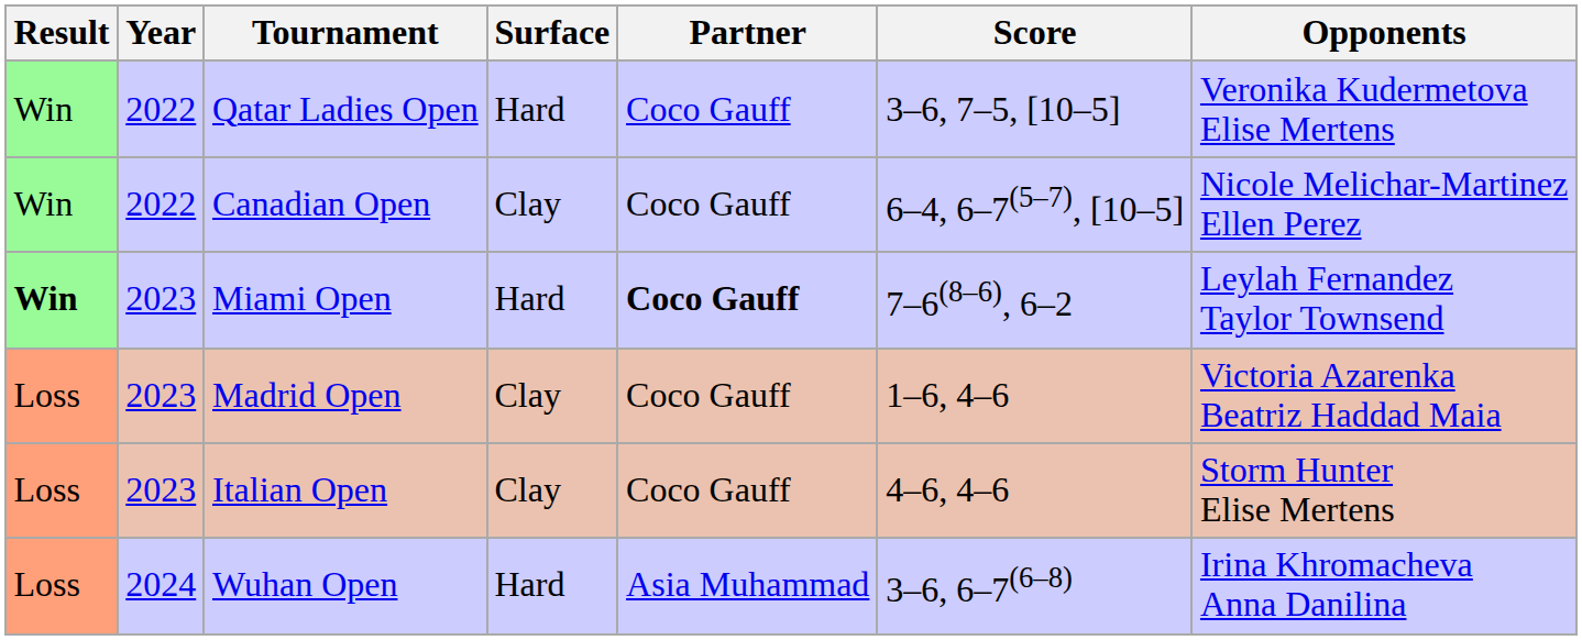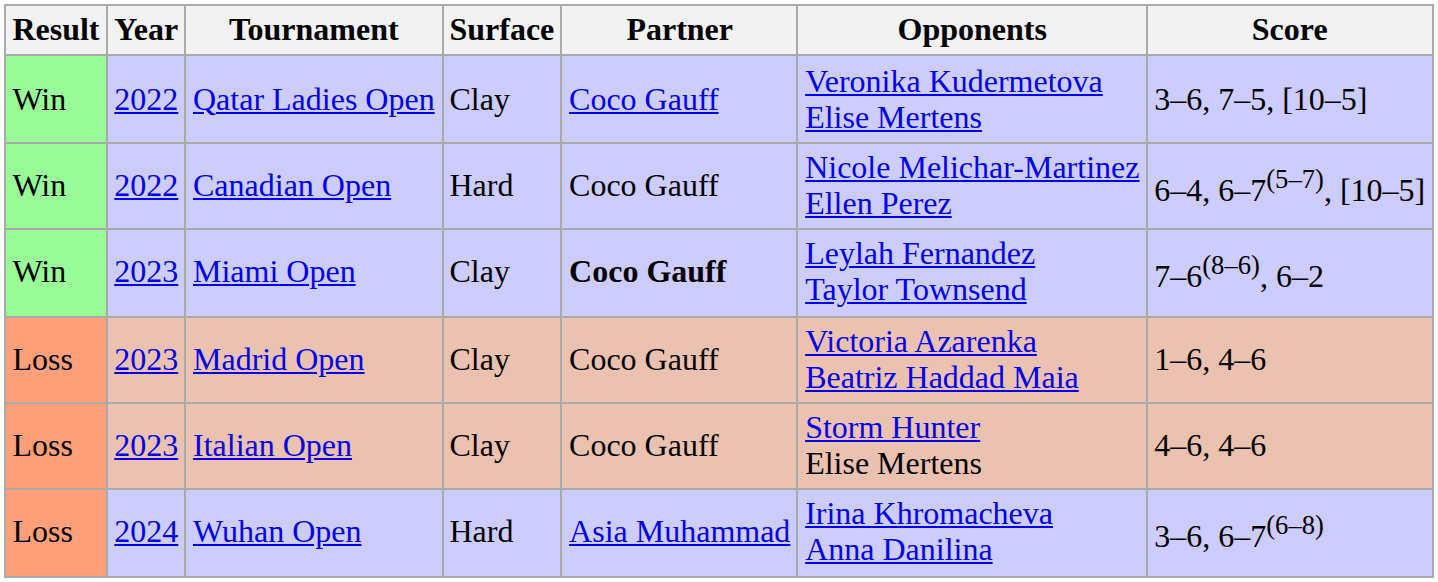 <table class="sortable wikitable">
 <tr>
 <th>Result</th>
 <th>Year</th>
 <th>Tournament</th>
 <th>Surface</th>
 <th>Partner</th>
+<th>Opponents</th>
 <th class=unsortable>Score</th>
-<th>Opponents</th>
 </tr>
 <tr bgcolor="CCCCFF">
 <td bgcolor="98FB98">Win</td>
 <td><a href='#'>2022</a></td>
 <td><a href='#'>Qatar Ladies Open</a></td>
-<td>Hard</td>
+<td>Clay</td>
 <td> <a href='#'>Coco Gauff</a></td>
+<td> <a href='#'>Veronika Kudermetova</a> <br>  <a href='#'>Elise Mertens</a></td>
 <td>3–6, 7–5, [10–5]</td>
-<td> <a href='#'>Veronika Kudermetova</a> <br>  <a href='#'>Elise Mertens</a></td>
 </tr>
 <tr bgcolor=CCCCFF>
 <td bgcolor=98FB98>Win</td>
 <td><a href='#'>2022</a></td>
 <td><a href='#'>Canadian Open</a></td>
-<td>Clay</td>
+<td>Hard</td>
 <td> Coco Gauff</td>
+<td> <a href='#'>Nicole Melichar-Martinez</a> <br>  <a href='#'>Ellen Perez</a></td>
 <td>6–4, 6–7<sup>(5–7)</sup>, [10–5]</td>
-<td> <a href='#'>Nicole Melichar-Martinez</a> <br>  <a href='#'>Ellen Perez</a></td>
 </tr>
 <tr bgcolor=CCCCFF>
-<td bgcolor=98FB98><strong>Win</strong></td>
+<td bgcolor=98FB98>Win</td>
 <td><a href='#'>2023</a></td>
 <td><a href='#'>Miami Open</a></td>
-<td>Hard</td>
+<td>Clay</td>
 <td><strong> Coco Gauff</strong></td>
+<td> <a href='#'>Leylah Fernandez</a> <br>  <a href='#'>Taylor Townsend</a></td>
 <td>7–6<sup>(8–6)</sup>, 6–2</td>
-<td> <a href='#'>Leylah Fernandez</a> <br>  <a href='#'>Taylor Townsend</a></td>
 </tr>
 <tr bgcolor=EBC2AF>
 <td bgcolor= FFA07A>Loss</td>
 <td><a href='#'>2023</a></td>
 <td><a href='#'>Madrid Open</a></td>
 <td>Clay</td>
 <td> Coco Gauff</td>
+<td> <a href='#'>Victoria Azarenka</a> <br>  <a href='#'>Beatriz Haddad Maia</a></td>
 <td>1–6, 4–6</td>
-<td> <a href='#'>Victoria Azarenka</a> <br>  <a href='#'>Beatriz Haddad Maia</a></td>
 </tr>
 <tr bgcolor=EBC2AF>
 <td bgcolor= FFA07A>Loss</td>
 <td><a href='#'>2023</a></td>
 <td><a href='#'>Italian Open</a></td>
 <td>Clay</td>
 <td> Coco Gauff</td>
+<td> <a href='#'>Storm Hunter</a> <br>  Elise Mertens</td>
 <td>4–6, 4–6</td>
-<td> <a href='#'>Storm Hunter</a> <br>  Elise Mertens</td>
 </tr>
 <tr bgcolor=CCCCFF>
 <td bgcolor= FFA07A>Loss</td>
 <td><a href='#'>2024</a></td>
 <td><a href='#'>Wuhan Open</a></td>
 <td>Hard</td>
 <td> <a href='#'>Asia Muhammad</a></td>
+<td> <a href='#'>Irina Khromacheva</a> <br>  <a href='#'>Anna Danilina</a></td>
 <td>3–6, 6–7<sup>(6–8)</sup></td>
-<td> <a href='#'>Irina Khromacheva</a> <br>  <a href='#'>Anna Danilina</a></td>
 </tr>
 </table>
